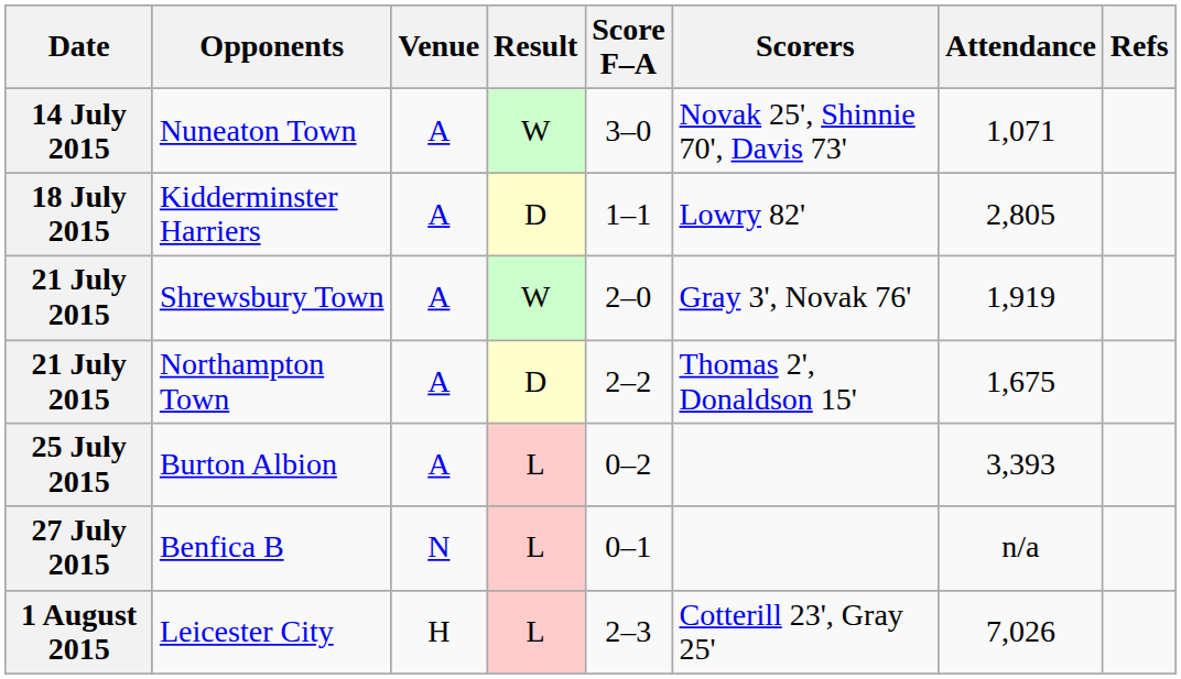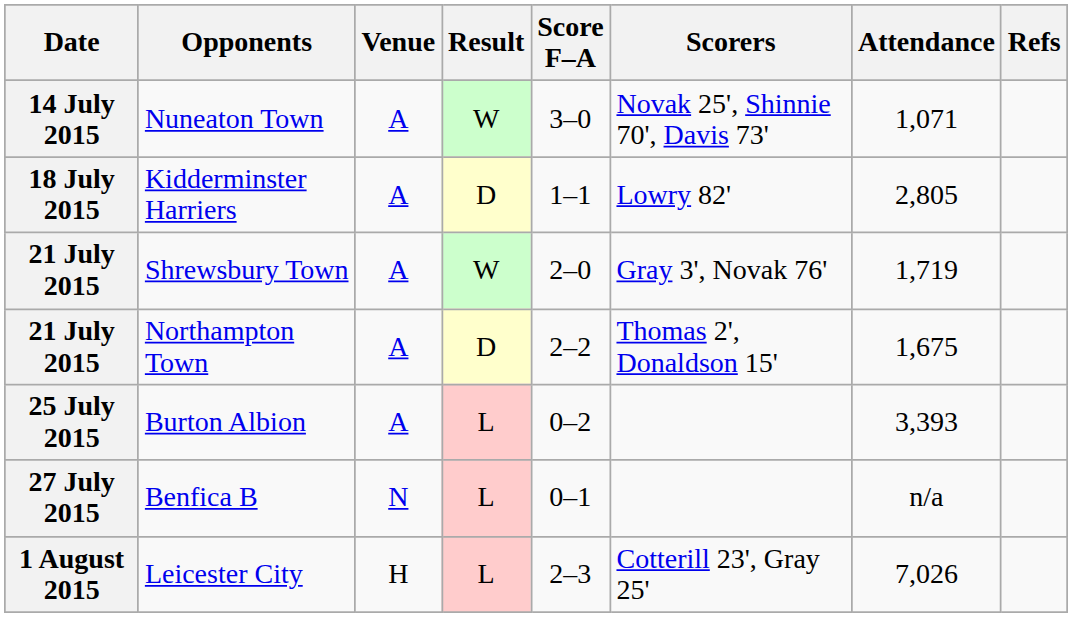 <table class="wikitable plainrowheaders" style="text-align:center">
 <tr>
 <th scope=col>Date</th>
 <th scope=col>Opponents</th>
 <th scope=col>Venue</th>
 <th scope=col>Result</th>
 <th scope=col>Score<br>F–A</th>
 <th scope=col>Scorers</th>
 <th scope=col>Attendance</th>
 <th scope=col>Refs</th>
 </tr>
 <tr>
 <th scope=row>14 July 2015</th>
 <td align=left><a href='#'>Nuneaton Town</a></td>
 <td><a href='#'>A</a></td>
 <td style=background:#cfc>W</td>
 <td>3–0</td>
 <td align=left><a href='#'>Novak</a> 25', <a href='#'>Shinnie</a> 70', <a href='#'>Davis</a> 73'</td>
 <td>1,071</td>
 <td></td>
 </tr>
 <tr>
 <th scope=row>18 July 2015</th>
 <td align=left><a href='#'>Kidderminster Harriers</a></td>
 <td><a href='#'>A</a></td>
 <td style=background:#ffc>D</td>
 <td>1–1</td>
 <td align=left><a href='#'>Lowry</a> 82'</td>
 <td>2,805</td>
 <td></td>
 </tr>
 <tr>
 <th scope=row>21 July 2015</th>
 <td align=left><a href='#'>Shrewsbury Town</a></td>
 <td><a href='#'>A</a></td>
 <td style=background:#cfc>W</td>
 <td>2–0</td>
 <td align=left><a href='#'>Gray</a> 3', Novak 76'</td>
-<td>1,919</td>
+<td>1,719</td>
 <td></td>
 </tr>
 <tr>
 <th scope=row>21 July 2015</th>
 <td align=left><a href='#'>Northampton Town</a></td>
 <td><a href='#'>A</a></td>
 <td style=background:#ffc>D</td>
 <td>2–2</td>
 <td align=left><a href='#'>Thomas</a> 2', <a href='#'>Donaldson</a> 15'</td>
 <td>1,675</td>
 <td></td>
 </tr>
 <tr>
 <th scope=row>25 July 2015</th>
 <td align=left><a href='#'>Burton Albion</a></td>
 <td><a href='#'>A</a></td>
 <td style=background:#fcc>L</td>
 <td>0–2</td>
 <td></td>
 <td>3,393</td>
 <td></td>
 </tr>
 <tr>
 <th scope=row>27 July 2015</th>
 <td align=left><a href='#'>Benfica B</a></td>
 <td><a href='#'>N</a></td>
 <td style=background:#fcc>L</td>
 <td>0–1</td>
 <td align=left></td>
 <td>n/a</td>
 <td></td>
 </tr>
 <tr>
 <th scope=row>1 August 2015</th>
 <td align=left><a href='#'>Leicester City</a></td>
 <td>H</td>
 <td style=background:#fcc>L</td>
 <td>2–3</td>
 <td align=left><a href='#'>Cotterill</a> 23', Gray 25'</td>
 <td>7,026</td>
 <td></td>
 </tr>
 </table>
